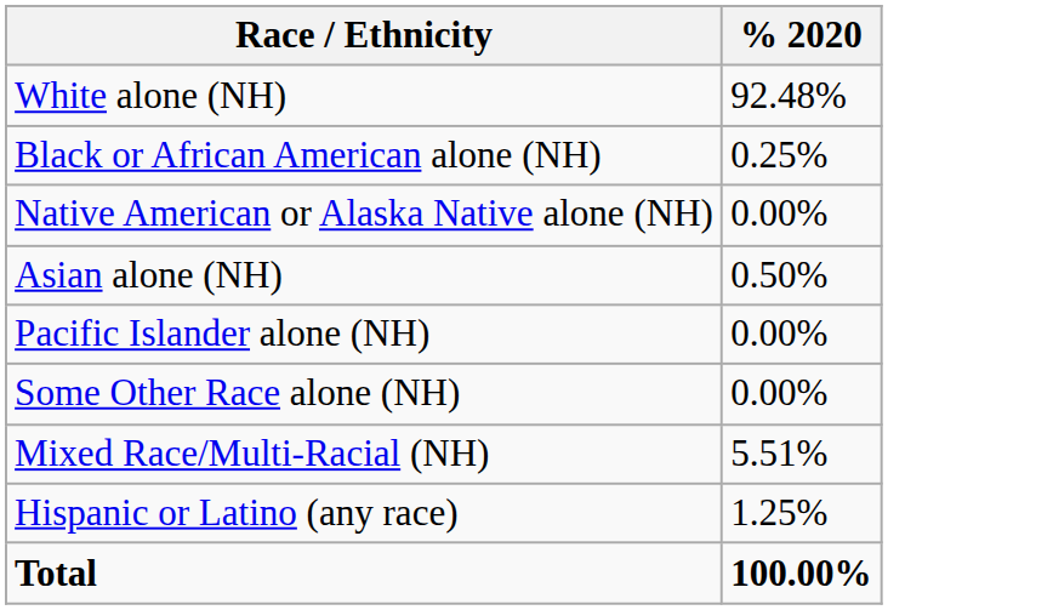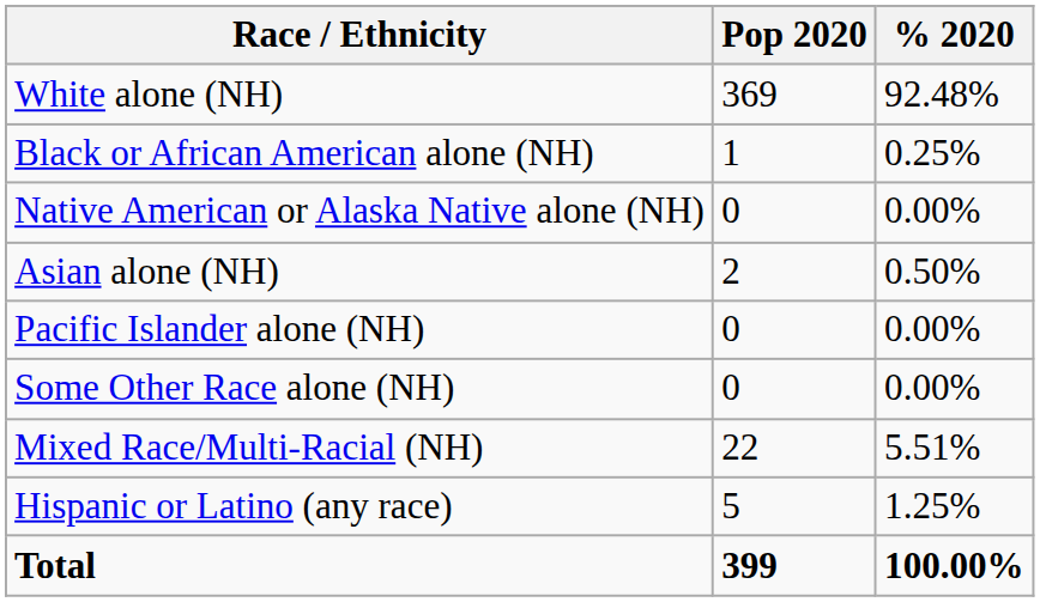 <table class="wikitable">
 <tr>
 <th>Race / Ethnicity</th>
+<th>Pop 2020</th>
 <th>% 2020</th>
 </tr>
 <tr>
 <td><a href='#'>White</a> alone (NH)</td>
+<td>369</td>
 <td>92.48%</td>
 </tr>
 <tr>
 <td><a href='#'>Black or African American</a> alone (NH)</td>
+<td>1</td>
 <td>0.25%</td>
 </tr>
 <tr>
 <td><a href='#'>Native American</a> or <a href='#'>Alaska Native</a> alone (NH)</td>
+<td>0</td>
 <td>0.00%</td>
 </tr>
 <tr>
 <td><a href='#'>Asian</a> alone (NH)</td>
+<td>2</td>
 <td>0.50%</td>
 </tr>
 <tr>
 <td><a href='#'>Pacific Islander</a> alone (NH)</td>
+<td>0</td>
 <td>0.00%</td>
 </tr>
 <tr>
 <td><a href='#'>Some Other Race</a> alone (NH)</td>
+<td>0</td>
 <td>0.00%</td>
 </tr>
 <tr>
 <td><a href='#'>Mixed Race/Multi-Racial</a> (NH)</td>
+<td>22</td>
 <td>5.51%</td>
 </tr>
 <tr>
 <td><a href='#'>Hispanic or Latino</a> (any race)</td>
+<td>5</td>
 <td>1.25%</td>
 </tr>
 <tr>
 <td><strong>Total</strong></td>
+<td><strong>399</strong></td>
 <td><strong>100.00%</strong></td>
 </tr>
 </table>
